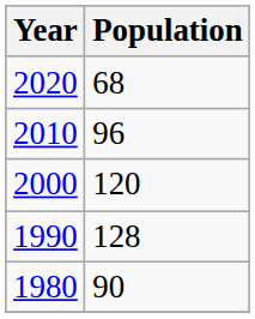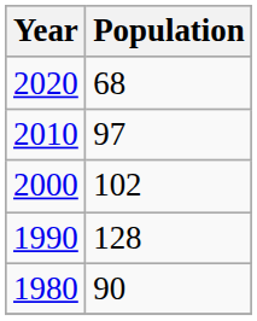 <table class="wikitable">
 <tr>
 <th>Year</th>
 <th>Population</th>
 </tr>
 <tr>
 <td><a href='#'>2020</a></td>
 <td>68</td>
 </tr>
 <tr>
 <td><a href='#'>2010</a></td>
-<td>96</td>
+<td>97</td>
 </tr>
 <tr>
 <td><a href='#'>2000</a></td>
-<td>120</td>
+<td>102</td>
 </tr>
 <tr>
 <td><a href='#'>1990</a></td>
 <td>128</td>
 </tr>
 <tr>
 <td><a href='#'>1980</a></td>
 <td>90</td>
 </tr>
 <tr>
 </tr>
 </table>
